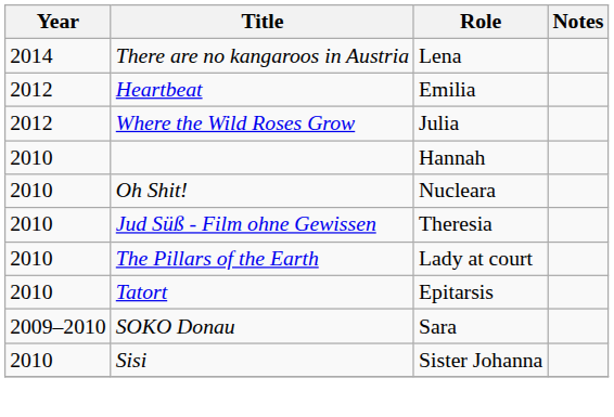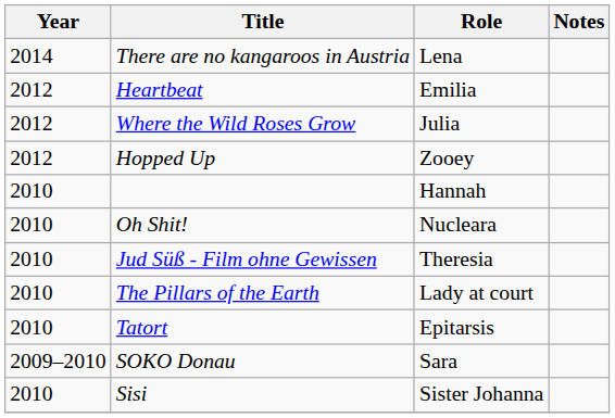 <table class="wikitable sortable">
 <tr>
 <th>Year</th>
 <th>Title</th>
 <th>Role</th>
 <th class="unsortable">Notes</th>
 </tr>
 <tr>
 <td>2014</td>
 <td><em>There are no kangaroos in Austria</em></td>
 <td>Lena</td>
 </tr>
 <tr>
 <td>2012</td>
 <td><em><a href='#'>Heartbeat</a></em></td>
 <td>Emilia</td>
 <td></td>
 </tr>
 <tr>
 <td>2012</td>
 <td><em><a href='#'>Where the Wild Roses Grow</a></em></td>
 <td>Julia</td>
+<td></td>
+</tr>
+<tr>
+<td>2012</td>
+<td><em>Hopped Up</em></td>
+<td>Zooey</td>
 <td></td>
 </tr>
 <tr>
 <td>2010</td>
 <td><em></em></td>
 <td>Hannah</td>
 <td></td>
 </tr>
 <tr>
 <td>2010</td>
 <td><em>Oh Shit!</em></td>
 <td>Nucleara</td>
 <td></td>
 </tr>
 <tr>
 <td>2010</td>
 <td><em><a href='#'>Jud Süß - Film ohne Gewissen</a></em></td>
 <td>Theresia</td>
 <td></td>
 </tr>
 <tr>
 <td>2010</td>
 <td><em><a href='#'>The Pillars of the Earth</a></em></td>
 <td>Lady at court</td>
 <td></td>
 </tr>
 <tr>
 <td>2010</td>
 <td><em><a href='#'>Tatort</a></em></td>
 <td>Epitarsis</td>
 <td></td>
 </tr>
 <tr>
 <td>2009–2010</td>
 <td><em>SOKO Donau</em></td>
 <td>Sara</td>
 <td></td>
 </tr>
 <tr>
 <td>2010</td>
 <td><em>Sisi</em></td>
 <td>Sister Johanna</td>
 <td></td>
 </tr>
 <tr>
 </tr>
 </table>
